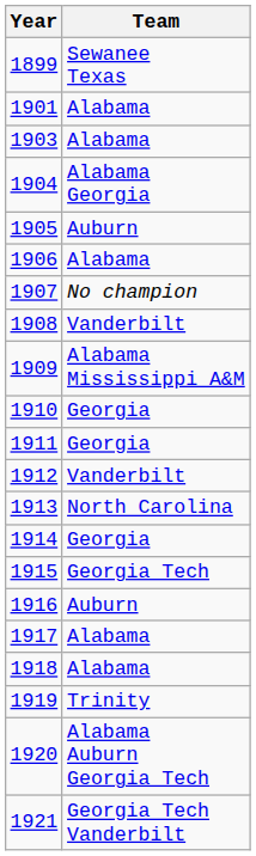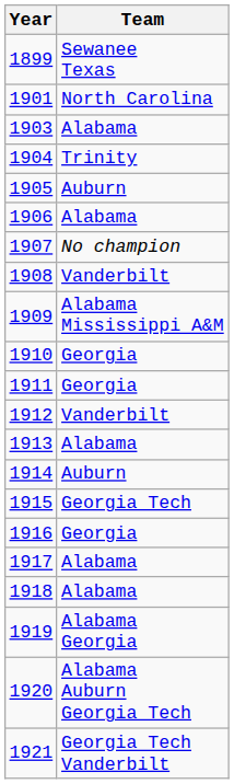 <table class=wikitable>
 <tr>
 <th>Year</th>
 <th>Team</th>
 </tr>
 <tr>
 <td><a href='#'>1899</a></td>
 <td><a href='#'>Sewanee</a><br><a href='#'>Texas</a></td>
 </tr>
 <tr>
 <td><a href='#'>1901</a></td>
-<td><a href='#'>Alabama</a></td>
+<td><a href='#'>North Carolina</a></td>
 </tr>
 <tr>
 <td><a href='#'>1903</a></td>
 <td><a href='#'>Alabama</a></td>
 </tr>
 <tr>
 <td><a href='#'>1904</a></td>
-<td><a href='#'>Alabama</a><br><a href='#'>Georgia</a></td>
+<td><a href='#'>Trinity</a></td>
 </tr>
 <tr>
 <td><a href='#'>1905</a></td>
 <td><a href='#'>Auburn</a></td>
 </tr>
 <tr>
 <td><a href='#'>1906</a></td>
 <td><a href='#'>Alabama</a></td>
 </tr>
 <tr>
 <td><a href='#'>1907</a></td>
 <td><em>No champion</em></td>
 </tr>
 <tr>
 <td><a href='#'>1908</a></td>
 <td><a href='#'>Vanderbilt</a></td>
 </tr>
 <tr>
 <td><a href='#'>1909</a></td>
 <td><a href='#'>Alabama</a><br><a href='#'>Mississippi A&M</a></td>
 </tr>
 <tr>
 <td><a href='#'>1910</a></td>
 <td><a href='#'>Georgia</a></td>
 </tr>
 <tr>
 <td><a href='#'>1911</a></td>
 <td><a href='#'>Georgia</a></td>
 </tr>
 <tr>
 <td><a href='#'>1912</a></td>
 <td><a href='#'>Vanderbilt</a></td>
 </tr>
 <tr>
 <td><a href='#'>1913</a></td>
-<td><a href='#'>North Carolina</a></td>
+<td><a href='#'>Alabama</a></td>
 </tr>
 <tr>
 <td><a href='#'>1914</a></td>
-<td><a href='#'>Georgia</a></td>
+<td><a href='#'>Auburn</a></td>
 </tr>
 <tr>
 <td><a href='#'>1915</a></td>
 <td><a href='#'>Georgia Tech</a></td>
 </tr>
 <tr>
 <td><a href='#'>1916</a></td>
-<td><a href='#'>Auburn</a></td>
+<td><a href='#'>Georgia</a></td>
 </tr>
 <tr>
 <td><a href='#'>1917</a></td>
 <td><a href='#'>Alabama</a></td>
 </tr>
 <tr>
 <td><a href='#'>1918</a></td>
 <td><a href='#'>Alabama</a></td>
 </tr>
 <tr>
 <td><a href='#'>1919</a></td>
-<td><a href='#'>Trinity</a></td>
+<td><a href='#'>Alabama</a><br><a href='#'>Georgia</a></td>
 </tr>
 <tr>
 <td><a href='#'>1920</a></td>
 <td><a href='#'>Alabama</a><br><a href='#'>Auburn</a><br><a href='#'>Georgia Tech</a></td>
 </tr>
 <tr>
 <td><a href='#'>1921</a></td>
 <td><a href='#'>Georgia Tech</a><br><a href='#'>Vanderbilt</a></td>
 </tr>
 </table>
